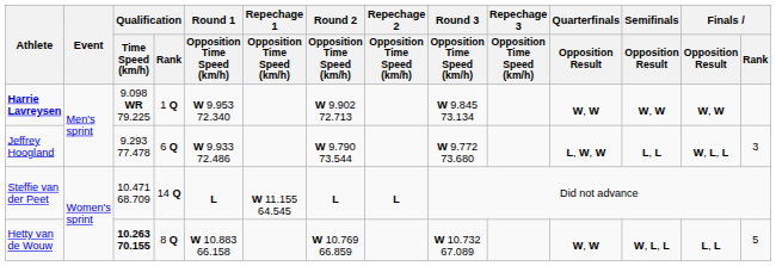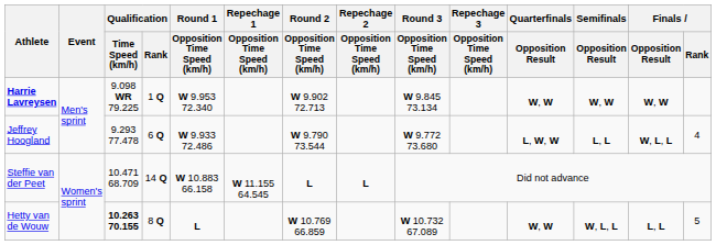 <table class=wikitable style=font-size:90%;text-align:center>
 <tr>
 <th rowspan=2>Athlete</th>
 <th rowspan=2>Event</th>
 <th colspan=2>Qualification</th>
 <th>Round 1</th>
 <th>Repechage 1</th>
 <th>Round 2</th>
 <th>Repechage 2</th>
 <th>Round 3</th>
 <th>Repechage 3</th>
 <th>Quarterfinals</th>
 <th>Semifinals</th>
 <th colspan=2>Finals / </th>
 </tr>
 <tr style=font-size:95%>
 <th>Time<br>Speed (km/h)</th>
 <th>Rank</th>
 <th>Opposition<br>Time<br>Speed (km/h)</th>
 <th>Opposition<br>Time<br>Speed (km/h)</th>
 <th>Opposition<br>Time<br>Speed (km/h)</th>
 <th>Opposition<br>Time<br>Speed (km/h)</th>
 <th>Opposition<br>Time<br>Speed (km/h)</th>
 <th>Opposition<br>Time<br>Speed (km/h)</th>
 <th>Opposition<br>Result</th>
 <th>Opposition<br>Result</th>
 <th>Opposition<br>Result</th>
 <th>Rank</th>
 </tr>
 <tr>
 <td align=left><strong><a href='#'>Harrie Lavreysen</a></strong></td>
 <td align=left rowspan=2><a href='#'>Men's sprint</a></td>
 <td>9.098 <strong>WR</strong> <br>79.225</td>
 <td>1 <strong>Q</strong></td>
 <td><br><strong>W</strong> 9.953<br>72.340</td>
 <td></td>
 <td><br> <strong>W</strong> 9.902<br>72.713</td>
 <td></td>
 <td><br><strong>W</strong> 9.845<br>73.134</td>
 <td></td>
 <td> <br><strong>W</strong>, <strong>W</strong></td>
 <td>  <br><strong>W</strong>, <strong>W</strong></td>
 <td><br><strong>W</strong>, <strong>W</strong></td>
 <td></td>
 </tr>
 <tr>
 <td align=left><a href='#'>Jeffrey Hoogland</a></td>
 <td>9.293 <br> 77.478</td>
 <td>6 <strong>Q</strong></td>
 <td><br><strong>W</strong> 9.933<br>72.486</td>
 <td></td>
 <td><br> <strong>W</strong> 9.790<br>73.544</td>
 <td></td>
 <td> <br><strong>W</strong> 9.772<br>73.680</td>
 <td></td>
 <td><br><strong>L</strong>, <strong>W</strong>, <strong>W</strong></td>
 <td><br><strong>L</strong>, <strong>L</strong></td>
 <td><br><strong>W</strong>, <strong>L</strong>, <strong>L</strong></td>
-<td>3</td>
+<td>4</td>
 </tr>
 <tr>
 <td align=left><a href='#'>Steffie van der Peet</a></td>
 <td align=left rowspan=2><a href='#'>Women's sprint</a></td>
 <td>10.471<br>68.709</td>
 <td>14 <strong>Q</strong></td>
-<td><br><strong>L</strong></td>
+<td><br><strong>W</strong> 10.883<br>66.158</td>
 <td><br><br><strong>W</strong> 11.155<br>64.545</td>
 <td><br><strong>L</strong></td>
 <td><br><strong>L</strong></td>
 <td colspan=6>Did not advance</td>
 </tr>
 <tr>
 <td align=left><a href='#'>Hetty van de Wouw</a></td>
 <td><strong>10.263<br>70.155</strong></td>
 <td>8 <strong>Q</strong></td>
-<td><br><strong>W</strong> 10.883<br>66.158</td>
+<td><br><strong>L</strong></td>
 <td></td>
 <td><br><strong>W</strong> 10.769<br>66.859</td>
 <td></td>
 <td><br><strong>W</strong> 10.732<br>67.089</td>
 <td></td>
 <td><br><strong>W</strong>, <strong>W</strong></td>
 <td><br><strong>W</strong>, <strong>L</strong>, <strong>L</strong></td>
 <td><br><strong>L</strong>, <strong>L</strong></td>
 <td>5</td>
 </tr>
 </table>
